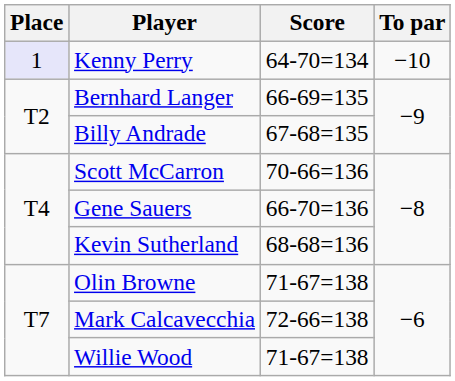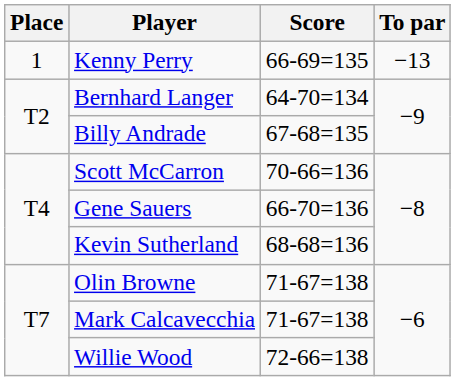 <table class="wikitable">
 <tr>
 <th>Place</th>
 <th>Player</th>
 <th>Score</th>
 <th>To par</th>
 </tr>
 <tr>
-<td align=center style="background: lavender;">1</td>
+<td align=center>1</td>
 <td> <a href='#'>Kenny Perry</a></td>
-<td>64-70=134</td>
-<td align=center>−10</td>
+<td>66-69=135</td>
+<td align=center>−13</td>
 </tr>
 <tr>
 <td rowspan="2" style="text-align:center;">T2</td>
 <td> <a href='#'>Bernhard Langer</a></td>
-<td>66-69=135</td>
+<td>64-70=134</td>
 <td rowspan="2" style="text-align:center;">−9</td>
 </tr>
 <tr>
 <td> <a href='#'>Billy Andrade</a></td>
 <td>67-68=135</td>
 </tr>
 <tr>
 <td rowspan="3" style="text-align:center;">T4</td>
 <td> <a href='#'>Scott McCarron</a></td>
 <td>70-66=136</td>
 <td rowspan="3" style="text-align:center;">−8</td>
 </tr>
 <tr>
 <td> <a href='#'>Gene Sauers</a></td>
 <td>66-70=136</td>
 </tr>
 <tr>
 <td> <a href='#'>Kevin Sutherland</a></td>
 <td>68-68=136</td>
 </tr>
 <tr>
 <td rowspan="3" style="text-align:center;">T7</td>
 <td> <a href='#'>Olin Browne</a></td>
 <td>71-67=138</td>
 <td rowspan="3" style="text-align:center;">−6</td>
 </tr>
 <tr>
 <td> <a href='#'>Mark Calcavecchia</a></td>
-<td>72-66=138</td>
+<td>71-67=138</td>
 </tr>
 <tr>
 <td> <a href='#'>Willie Wood</a></td>
-<td>71-67=138</td>
+<td>72-66=138</td>
 </tr>
 </table>
